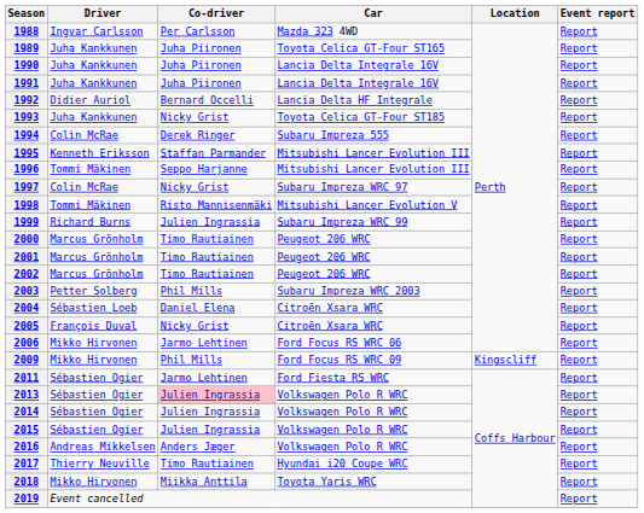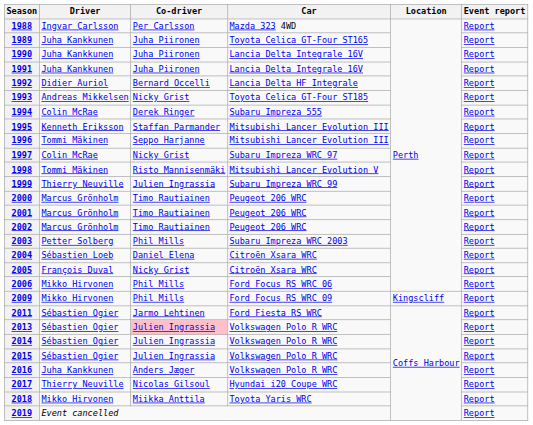 <table class="wikitable" style="font-size: 90%">
 <tr>
 <th>Season</th>
 <th>Driver</th>
 <th>Co-driver</th>
 <th>Car</th>
 <th>Location</th>
 <th>Event report</th>
 </tr>
 <tr>
 <th><a href='#'>1988</a></th>
 <td> <a href='#'>Ingvar Carlsson</a></td>
 <td> <a href='#'>Per Carlsson</a></td>
 <td> <a href='#'>Mazda 323</a> 4WD</td>
 <td rowspan=19><a href='#'>Perth</a></td>
 <td><a href='#'>Report</a></td>
 </tr>
 <tr>
 <th><a href='#'>1989</a></th>
 <td> <a href='#'>Juha Kankkunen</a></td>
 <td> <a href='#'>Juha Piironen</a></td>
 <td> <a href='#'>Toyota Celica GT-Four ST165</a></td>
 <td><a href='#'>Report</a></td>
 </tr>
 <tr>
 <th><a href='#'>1990</a></th>
 <td> <a href='#'>Juha Kankkunen</a></td>
 <td> <a href='#'>Juha Piironen</a></td>
 <td> <a href='#'>Lancia Delta Integrale 16V</a></td>
 <td><a href='#'>Report</a></td>
 </tr>
 <tr>
 <th><a href='#'>1991</a></th>
 <td> <a href='#'>Juha Kankkunen</a></td>
 <td> <a href='#'>Juha Piironen</a></td>
 <td> <a href='#'>Lancia Delta Integrale 16V</a></td>
 <td><a href='#'>Report</a></td>
 </tr>
 <tr>
 <th><a href='#'>1992</a></th>
 <td> <a href='#'>Didier Auriol</a></td>
 <td> <a href='#'>Bernard Occelli</a></td>
 <td> <a href='#'>Lancia Delta HF Integrale</a></td>
 <td><a href='#'>Report</a></td>
 </tr>
 <tr>
 <th><a href='#'>1993</a></th>
-<td> <a href='#'>Juha Kankkunen</a></td>
+<td> <a href='#'>Andreas Mikkelsen</a></td>
 <td> <a href='#'>Nicky Grist</a></td>
 <td> <a href='#'>Toyota Celica GT-Four ST185</a></td>
 <td><a href='#'>Report</a></td>
 </tr>
 <tr>
 <th><a href='#'>1994</a></th>
 <td> <a href='#'>Colin McRae</a></td>
 <td> <a href='#'>Derek Ringer</a></td>
 <td> <a href='#'>Subaru Impreza 555</a></td>
 <td><a href='#'>Report</a> </td>
 </tr>
 <tr>
 <th><a href='#'>1995</a></th>
 <td> <a href='#'>Kenneth Eriksson</a></td>
 <td> <a href='#'>Staffan Parmander</a></td>
 <td> <a href='#'>Mitsubishi Lancer Evolution III</a></td>
 <td><a href='#'>Report</a></td>
 </tr>
 <tr>
 <th><a href='#'>1996</a></th>
 <td> <a href='#'>Tommi Mäkinen</a></td>
 <td> <a href='#'>Seppo Harjanne</a></td>
 <td> <a href='#'>Mitsubishi Lancer Evolution III</a></td>
 <td><a href='#'>Report</a></td>
 </tr>
 <tr>
 <th><a href='#'>1997</a></th>
 <td> <a href='#'>Colin McRae</a></td>
 <td> <a href='#'>Nicky Grist</a></td>
 <td> <a href='#'>Subaru Impreza WRC 97</a></td>
 <td><a href='#'>Report</a></td>
 </tr>
 <tr>
 <th><a href='#'>1998</a></th>
 <td> <a href='#'>Tommi Mäkinen</a></td>
 <td> <a href='#'>Risto Mannisenmäki</a></td>
 <td> <a href='#'>Mitsubishi Lancer Evolution V</a></td>
 <td><a href='#'>Report</a></td>
 </tr>
 <tr>
 <th><a href='#'>1999</a></th>
-<td> <a href='#'>Richard Burns</a></td>
+<td> <a href='#'>Thierry Neuville</a></td>
 <td> <a href='#'>Julien Ingrassia</a></td>
 <td> <a href='#'>Subaru Impreza WRC 99</a></td>
 <td><a href='#'>Report</a></td>
 </tr>
 <tr>
 <th><a href='#'>2000</a></th>
 <td> <a href='#'>Marcus Grönholm</a></td>
 <td> <a href='#'>Timo Rautiainen</a></td>
 <td> <a href='#'>Peugeot 206 WRC</a></td>
 <td><a href='#'>Report</a></td>
 </tr>
 <tr>
 <th><a href='#'>2001</a></th>
 <td> <a href='#'>Marcus Grönholm</a></td>
 <td> <a href='#'>Timo Rautiainen</a></td>
 <td> <a href='#'>Peugeot 206 WRC</a></td>
 <td><a href='#'>Report</a></td>
 </tr>
 <tr>
 <th><a href='#'>2002</a></th>
 <td> <a href='#'>Marcus Grönholm</a></td>
 <td> <a href='#'>Timo Rautiainen</a></td>
 <td> <a href='#'>Peugeot 206 WRC</a></td>
 <td><a href='#'>Report</a></td>
 </tr>
 <tr>
 <th><a href='#'>2003</a></th>
 <td> <a href='#'>Petter Solberg</a></td>
 <td> <a href='#'>Phil Mills</a></td>
 <td> <a href='#'>Subaru Impreza WRC 2003</a></td>
 <td><a href='#'>Report</a></td>
 </tr>
 <tr>
 <th><a href='#'>2004</a></th>
 <td> <a href='#'>Sébastien Loeb</a></td>
 <td> <a href='#'>Daniel Elena</a></td>
 <td> <a href='#'>Citroën Xsara WRC</a></td>
 <td><a href='#'>Report</a></td>
 </tr>
 <tr>
 <th><a href='#'>2005</a></th>
 <td> <a href='#'>François Duval</a></td>
 <td> <a href='#'>Nicky Grist</a></td>
 <td> <a href='#'>Citroën Xsara WRC</a></td>
 <td><a href='#'>Report</a></td>
 </tr>
 <tr>
 <th><a href='#'>2006</a></th>
 <td> <a href='#'>Mikko Hirvonen</a></td>
-<td> <a href='#'>Jarmo Lehtinen</a></td>
+<td> <a href='#'>Phil Mills</a></td>
 <td> <a href='#'>Ford Focus RS WRC 06</a></td>
 <td><a href='#'>Report</a></td>
 </tr>
 <tr>
 <th><a href='#'>2009</a></th>
 <td> <a href='#'>Mikko Hirvonen</a></td>
 <td> <a href='#'>Phil Mills</a></td>
 <td> <a href='#'>Ford Focus RS WRC 09</a></td>
 <td><a href='#'>Kingscliff</a></td>
 <td><a href='#'>Report</a></td>
 </tr>
 <tr>
 <th><a href='#'>2011</a></th>
 <td> <a href='#'>Sébastien Ogier</a></td>
 <td> <a href='#'>Jarmo Lehtinen</a></td>
 <td> <a href='#'>Ford Fiesta RS WRC</a></td>
 <td rowspan=8><a href='#'>Coffs Harbour</a></td>
 <td><a href='#'>Report</a></td>
 </tr>
 <tr>
 <th><a href='#'>2013</a></th>
 <td> <a href='#'>Sébastien Ogier</a></td>
 <td style="background: pink;"> <a href='#'>Julien Ingrassia</a></td>
 <td> <a href='#'>Volkswagen Polo R WRC</a></td>
 <td><a href='#'>Report</a></td>
 </tr>
 <tr>
 <th><a href='#'>2014</a></th>
 <td> <a href='#'>Sébastien Ogier</a></td>
 <td> <a href='#'>Julien Ingrassia</a></td>
 <td> <a href='#'>Volkswagen Polo R WRC</a></td>
 <td><a href='#'>Report</a></td>
 </tr>
 <tr>
 <th><a href='#'>2015</a></th>
 <td> <a href='#'>Sébastien Ogier</a></td>
 <td> <a href='#'>Julien Ingrassia</a></td>
 <td> <a href='#'>Volkswagen Polo R WRC</a></td>
 <td><a href='#'>Report</a></td>
 </tr>
 <tr>
 <th><a href='#'>2016</a></th>
-<td> <a href='#'>Andreas Mikkelsen</a></td>
+<td> <a href='#'>Juha Kankkunen</a></td>
 <td> <a href='#'>Anders Jæger</a></td>
 <td> <a href='#'>Volkswagen Polo R WRC</a></td>
 <td><a href='#'>Report</a></td>
 </tr>
 <tr>
 <th><a href='#'>2017</a></th>
 <td> <a href='#'>Thierry Neuville</a></td>
-<td> <a href='#'>Timo Rautiainen</a></td>
+<td> <a href='#'>Nicolas Gilsoul</a></td>
 <td> <a href='#'>Hyundai i20 Coupe WRC</a></td>
 <td><a href='#'>Report</a></td>
 </tr>
 <tr>
 <th><a href='#'>2018</a></th>
 <td> <a href='#'>Mikko Hirvonen</a></td>
 <td> <a href='#'>Miikka Anttila</a></td>
 <td> <a href='#'>Toyota Yaris WRC</a></td>
 <td><a href='#'>Report</a></td>
 </tr>
 <tr>
 <th><a href='#'>2019</a></th>
 <td colspan=3><em>Event cancelled</em></td>
 <td><a href='#'>Report</a></td>
 </tr>
 </table>
